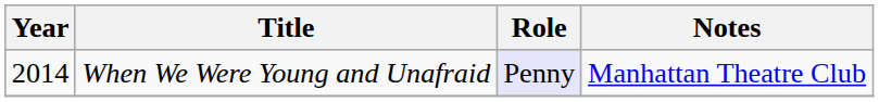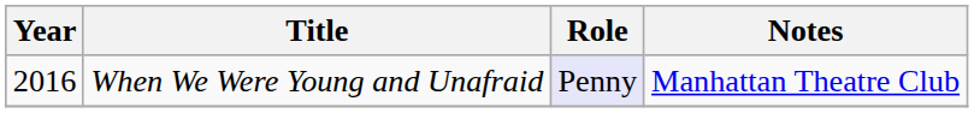 <table class="wikitable sortable">
 <tr>
 <th>Year</th>
 <th>Title</th>
 <th>Role</th>
 <th class="unsortable">Notes</th>
 </tr>
 <tr>
-<td>2014</td>
+<td>2016</td>
 <td><em>When We Were Young and Unafraid</em></td>
 <td style="background: lavender;">Penny</td>
 <td><a href='#'>Manhattan Theatre Club</a></td>
 </tr>
 <tr>
 </tr>
 </table>
